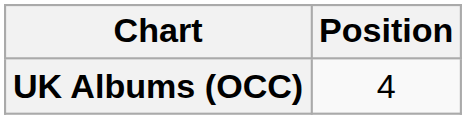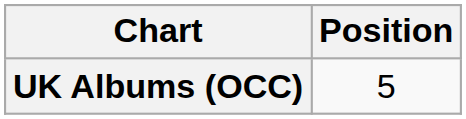 <table class="wikitable plainrowheaders" style="text-align:center;">
 <tr>
 <th>Chart</th>
 <th>Position</th>
 </tr>
 <tr>
 <th scope="row">UK Albums (OCC)</th>
-<td align="center">4</td>
+<td align="center">5</td>
 </tr>
 </table>
